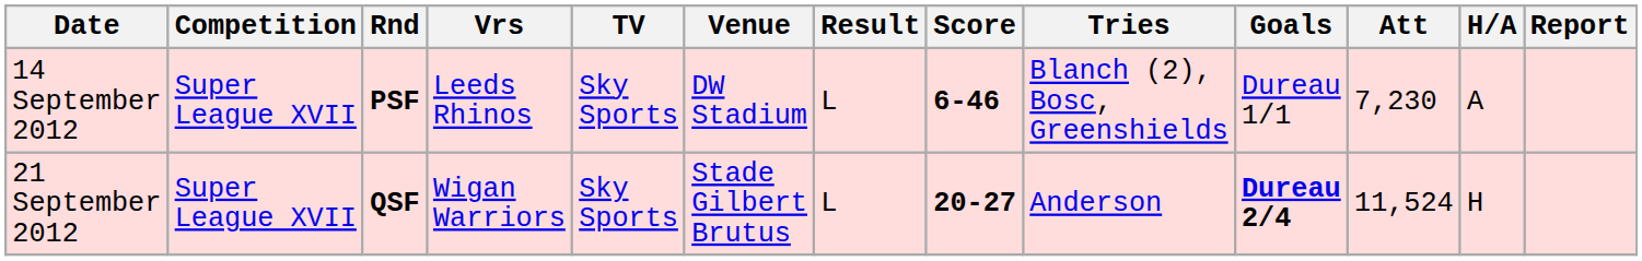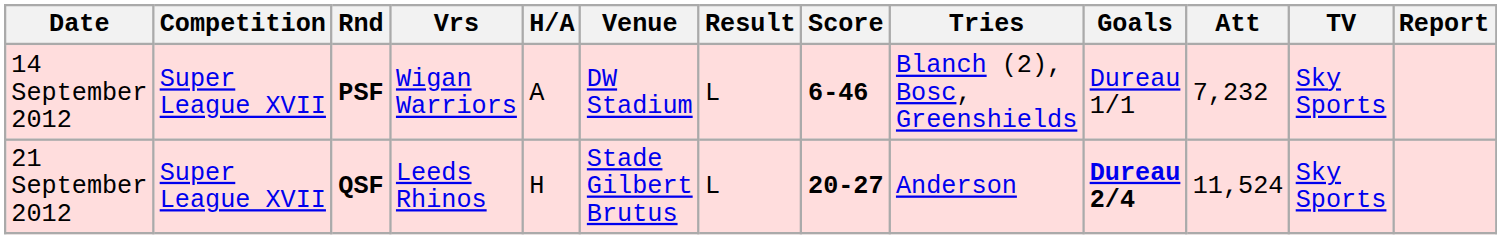 <table class="wikitable"  style="font-size:85%; width:100%;">
 <tr>
 <th>Date</th>
 <th>Competition</th>
 <th>Rnd</th>
 <th>Vrs</th>
-<th>TV</th>
+<th>H/A</th>
 <th>Venue</th>
 <th>Result</th>
 <th>Score</th>
 <th>Tries</th>
 <th>Goals</th>
 <th>Att</th>
-<th>H/A</th>
+<th>TV</th>
 <th>Report</th>
 </tr>
 <tr style="background:#ffdddd;" width=20 | >
 <td>14 September 2012</td>
 <td><a href='#'>Super League XVII</a></td>
 <td><strong>PSF</strong></td>
-<td><a href='#'>Leeds Rhinos</a></td>
-<td><a href='#'>Sky Sports</a></td>
+<td><a href='#'>Wigan Warriors</a></td>
+<td>A</td>
 <td><a href='#'>DW Stadium</a></td>
 <td>L</td>
 <td><strong>6-46</strong></td>
 <td><a href='#'>Blanch</a> (2), <a href='#'>Bosc</a>, <a href='#'>Greenshields</a></td>
 <td><a href='#'>Dureau</a> 1/1</td>
-<td>7,230</td>
-<td>A</td>
+<td>7,232</td>
+<td><a href='#'>Sky Sports</a></td>
 <td></td>
 </tr>
 <tr style="background:#ffdddd;" width=20 | >
 <td>21 September 2012</td>
 <td><a href='#'>Super League XVII</a></td>
 <td><strong>QSF</strong></td>
-<td><a href='#'>Wigan Warriors</a></td>
-<td><a href='#'>Sky Sports</a></td>
+<td><a href='#'>Leeds Rhinos</a></td>
+<td>H</td>
 <td><a href='#'>Stade Gilbert Brutus</a></td>
 <td>L</td>
 <td><strong>20-27</strong></td>
 <td><a href='#'>Anderson</a></td>
 <td><strong><a href='#'>Dureau</a> 2/4</strong></td>
 <td>11,524</td>
-<td>H</td>
+<td><a href='#'>Sky Sports</a></td>
 <td></td>
 </tr>
 </table>
